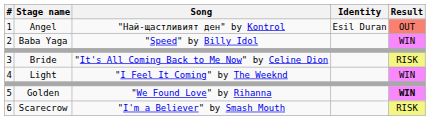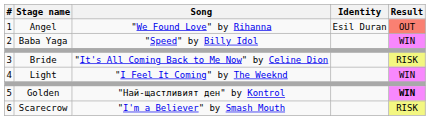 <table class="wikitable plainrowheaders" style="text-align: center;">
 <tr>
 <th>#</th>
 <th>Stage name</th>
 <th>Song</th>
 <th>Identity</th>
 <th>Result</th>
 </tr>
 <tr>
 <td>1</td>
 <td>Angel</td>
-<td>"Най-щастливият ден" by <a href='#'>Kontrol</a></td>
+<td>"<a href='#'>We Found Love</a>" by <a href='#'>Rihanna</a></td>
 <td>Esil Duran</td>
 <td bgcolor=salmon>OUT</td>
 </tr>
 <tr>
 <td>2</td>
 <td>Baba Yaga</td>
 <td>"<a href='#'>Speed</a>" by <a href='#'>Billy Idol</a></td>
 <td></td>
 <td bgcolor="#F888FD">WIN</td>
 </tr>
 <tr>
 <td colspan="5" style="background:darkgray"></td>
 </tr>
 <tr>
 <td>3</td>
 <td>Bride</td>
 <td>"<a href='#'>It's All Coming Back to Me Now</a>" by <a href='#'>Celine Dion</a></td>
 <td></td>
 <td bgcolor="#F3F781">RISK</td>
 </tr>
 <tr>
 <td>4</td>
 <td>Light</td>
 <td>"<a href='#'>I Feel It Coming</a>" by <a href='#'>The Weeknd</a></td>
 <td></td>
 <td bgcolor="#F888FD">WIN</td>
 </tr>
 <tr>
 <td colspan="5" style="background:darkgray"></td>
 </tr>
 <tr>
 <td>5</td>
 <td>Golden</td>
-<td>"<a href='#'>We Found Love</a>" by <a href='#'>Rihanna</a></td>
+<td>"Най-щастливият ден" by <a href='#'>Kontrol</a></td>
 <td></td>
 <td bgcolor="#F888FD"><strong>WIN</strong></td>
 </tr>
 <tr>
 <td>6</td>
 <td>Scarecrow</td>
 <td>"<a href='#'>I'm a Believer</a>" by <a href='#'>Smash Mouth</a></td>
 <td></td>
 <td bgcolor="#F3F781">RISK</td>
 </tr>
 </table>
